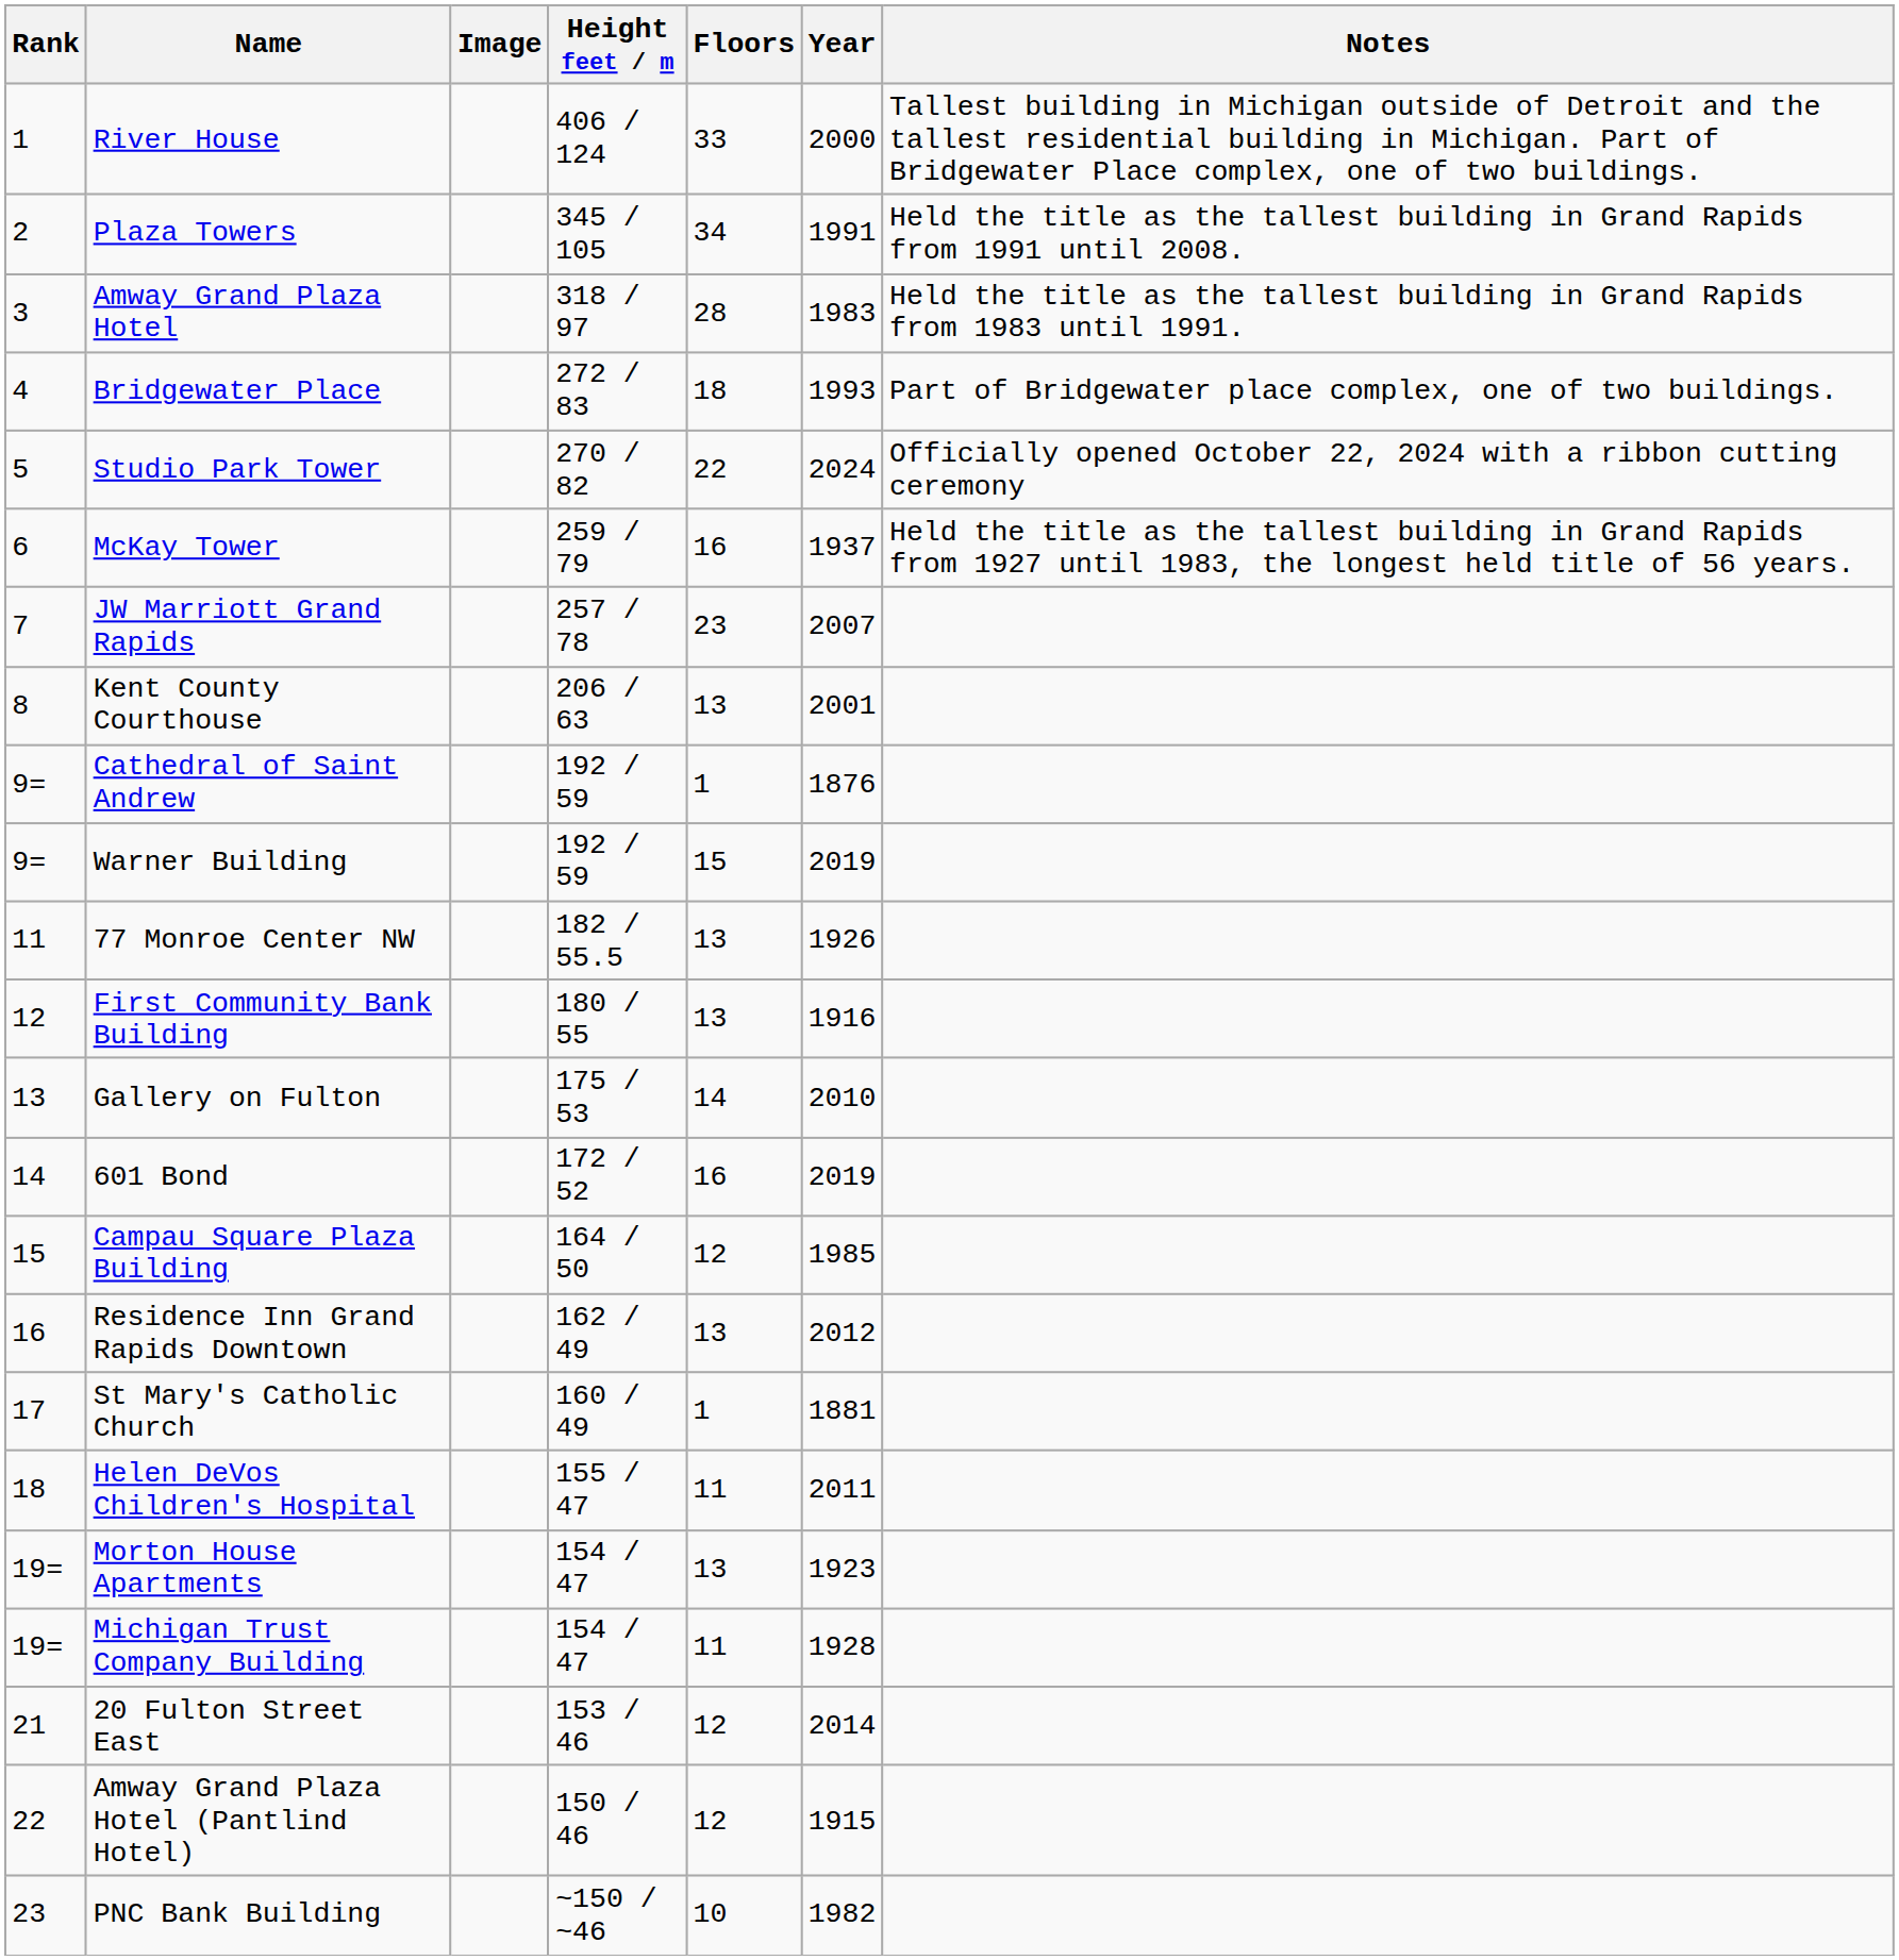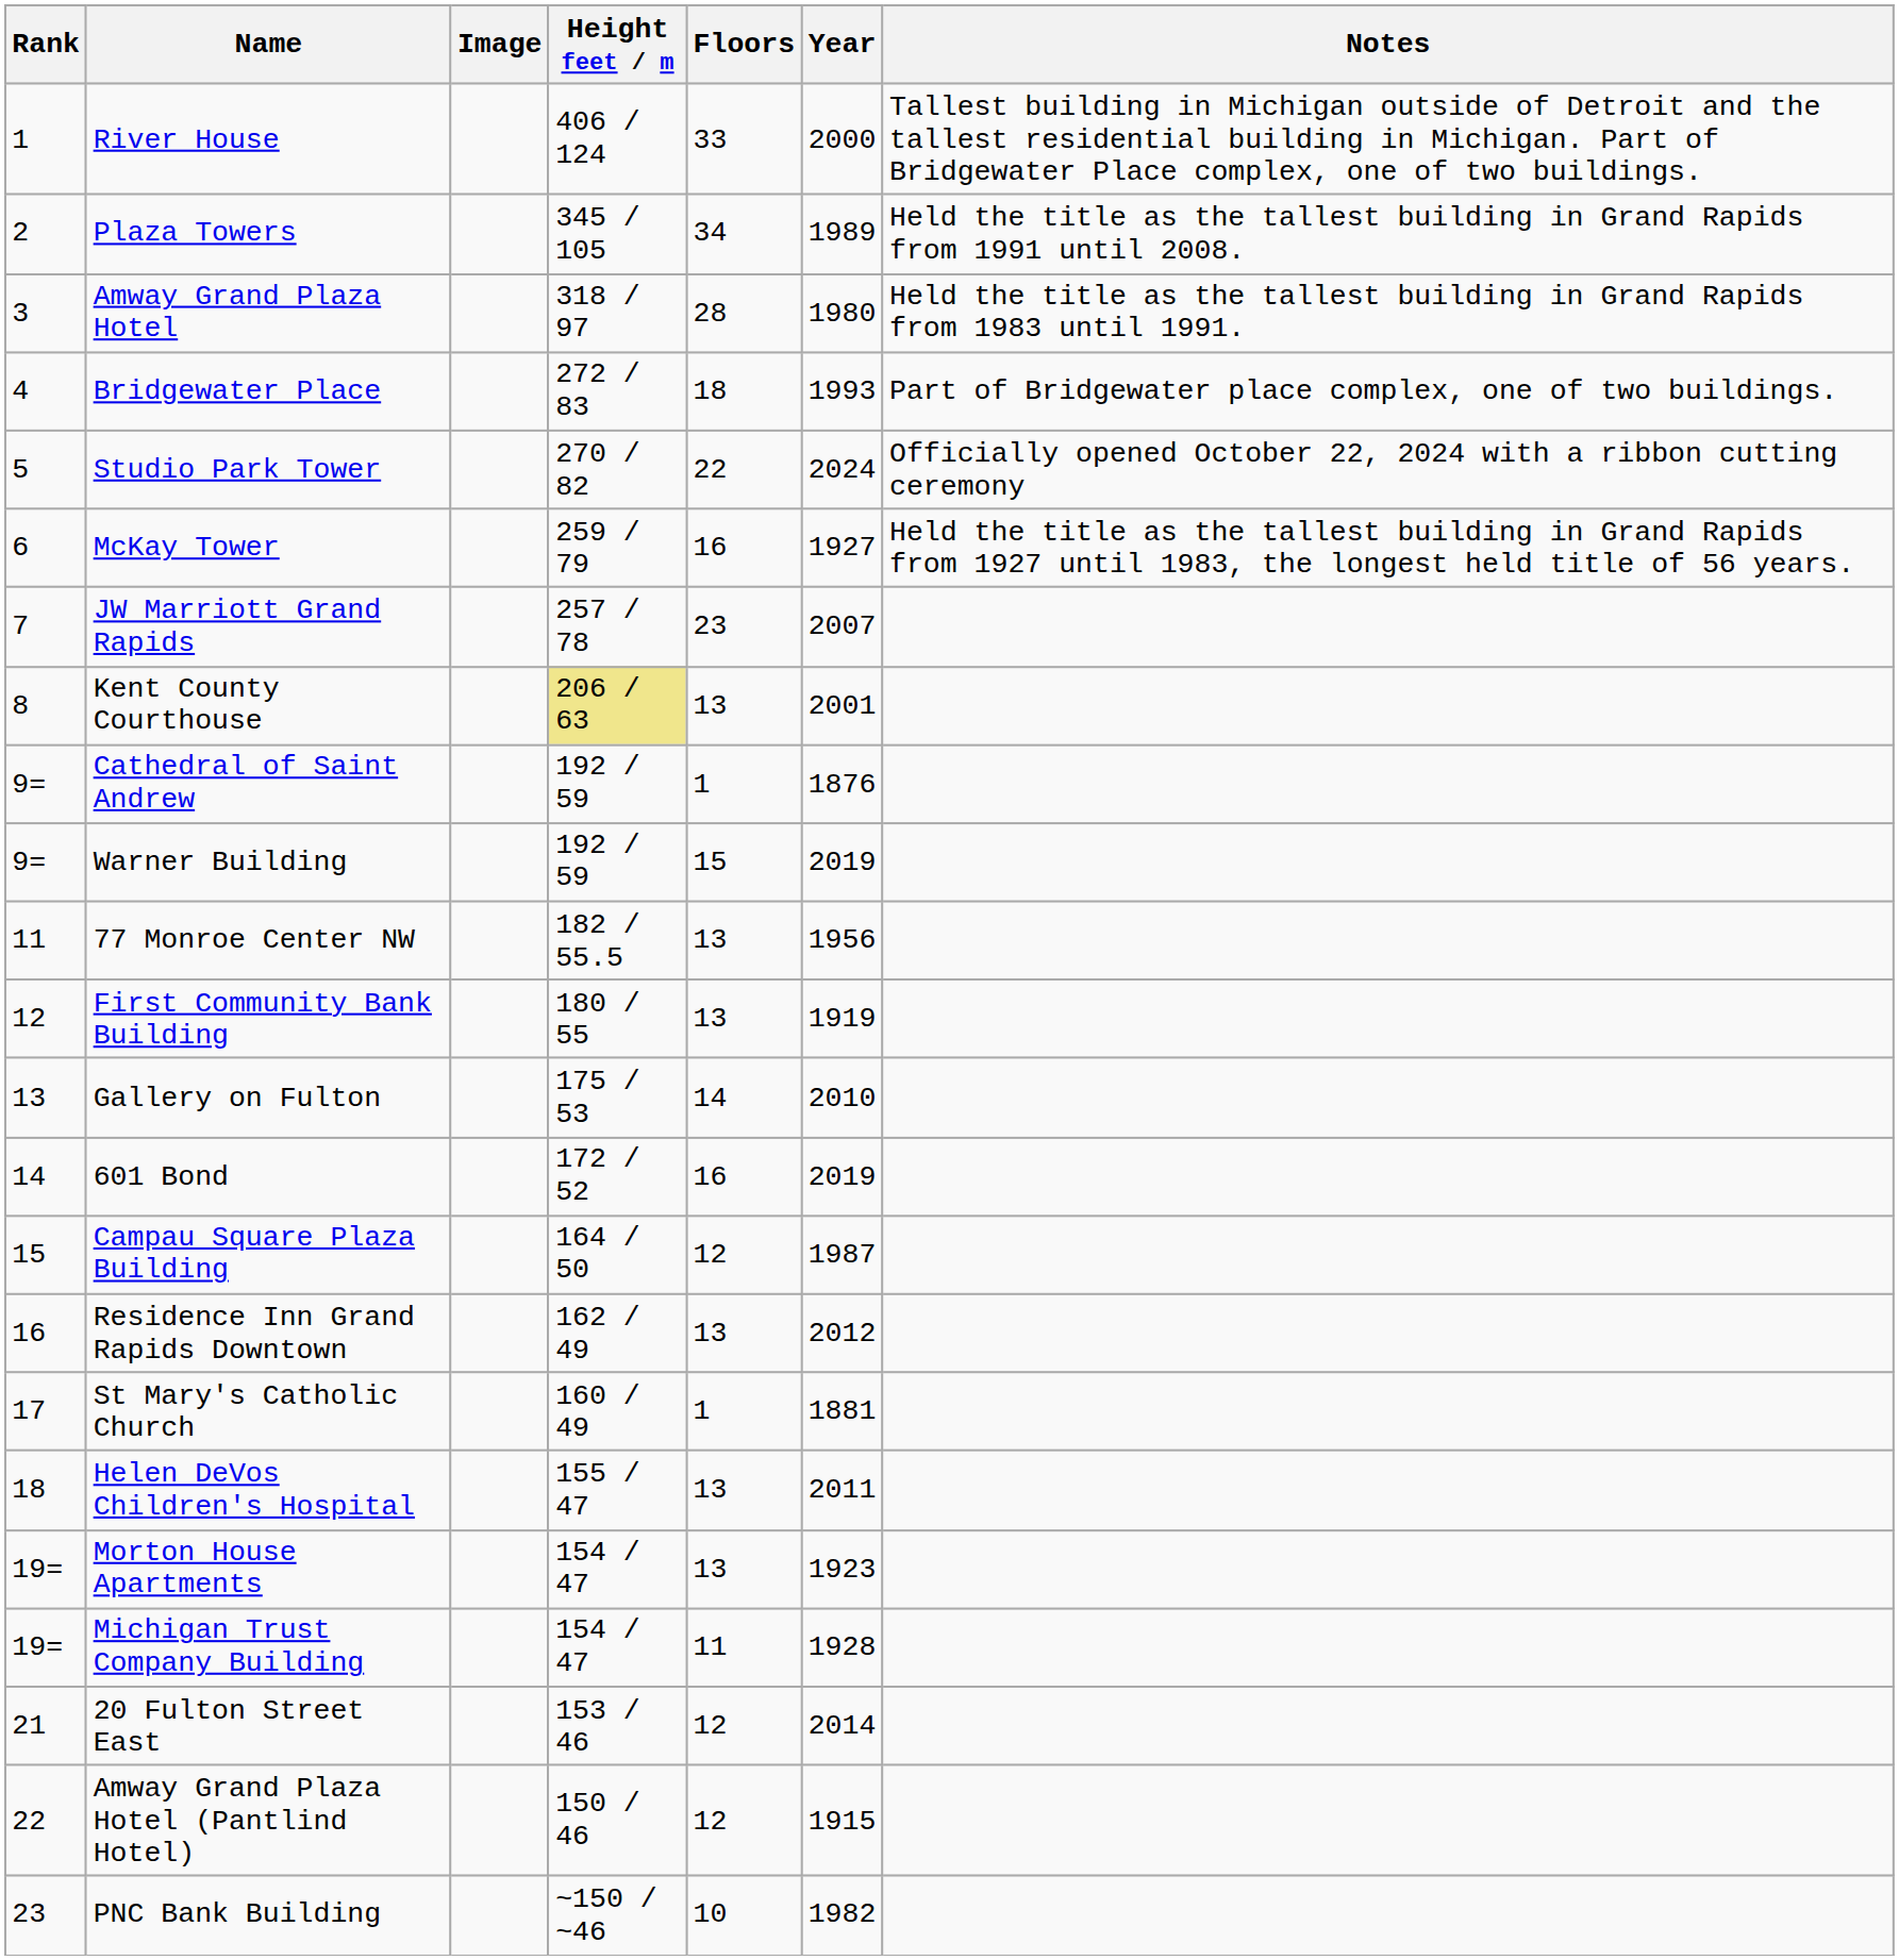 <table class="wikitable sortable">
 <tr>
 <th>Rank</th>
 <th>Name</th>
 <th>Image</th>
 <th>Height<br><small><a href='#'>feet</a> / <a href='#'>m</a></small></th>
 <th>Floors</th>
 <th>Year</th>
 <th class="unsortable">Notes</th>
 </tr>
 <tr>
 <td>1</td>
 <td><a href='#'>River House</a></td>
 <td></td>
 <td>406 / 124</td>
 <td>33</td>
 <td>2000</td>
 <td>Tallest building in Michigan outside of Detroit and the tallest residential building in Michigan. Part of Bridgewater Place complex, one of two buildings.</td>
 </tr>
 <tr>
 <td>2</td>
 <td><a href='#'>Plaza Towers</a></td>
 <td></td>
 <td>345 / 105</td>
 <td>34</td>
-<td>1991</td>
+<td>1989</td>
 <td>Held the title as the tallest building in Grand Rapids from 1991 until 2008.</td>
 </tr>
 <tr>
 <td>3</td>
 <td><a href='#'>Amway Grand Plaza Hotel</a></td>
 <td></td>
 <td>318 / 97</td>
 <td>28</td>
-<td>1983</td>
+<td>1980</td>
 <td>Held the title as the tallest building in Grand Rapids from 1983 until 1991.</td>
 </tr>
 <tr>
 <td>4</td>
 <td><a href='#'>Bridgewater Place</a></td>
 <td></td>
 <td>272 / 83</td>
 <td>18</td>
 <td>1993</td>
 <td>Part of Bridgewater place complex, one of two buildings.</td>
 </tr>
 <tr>
 <td>5</td>
 <td><a href='#'>Studio Park Tower</a></td>
 <td></td>
 <td>270 / 82</td>
 <td>22</td>
 <td>2024</td>
 <td>Officially opened October 22, 2024 with a ribbon cutting ceremony</td>
 </tr>
 <tr>
 <td>6</td>
 <td><a href='#'>McKay Tower</a></td>
 <td></td>
 <td>259 / 79</td>
 <td>16</td>
-<td>1937</td>
+<td>1927</td>
 <td>Held the title as the tallest building in Grand Rapids from 1927 until 1983, the longest held title of 56 years.</td>
 </tr>
 <tr>
 <td>7</td>
 <td><a href='#'>JW Marriott Grand Rapids</a></td>
 <td></td>
 <td>257 / 78</td>
 <td>23</td>
 <td>2007</td>
 <td></td>
 </tr>
 <tr>
 <td>8</td>
 <td>Kent County Courthouse</td>
 <td></td>
-<td>206 / 63</td>
+<td style="background: khaki;">206 / 63</td>
 <td>13</td>
 <td>2001</td>
 <td></td>
 </tr>
 <tr>
 <td>9=</td>
 <td><a href='#'>Cathedral of Saint Andrew</a></td>
 <td></td>
 <td>192 / 59</td>
 <td>1</td>
 <td>1876</td>
 <td></td>
 </tr>
 <tr>
 <td>9=</td>
 <td>Warner Building</td>
 <td></td>
 <td>192 / 59</td>
 <td>15</td>
 <td>2019</td>
 <td></td>
 </tr>
 <tr>
 <td>11</td>
 <td>77 Monroe Center NW</td>
 <td></td>
 <td>182 / 55.5</td>
 <td>13</td>
-<td>1926</td>
+<td>1956</td>
 <td></td>
 </tr>
 <tr>
 <td>12</td>
 <td><a href='#'>First Community Bank Building</a></td>
 <td></td>
 <td>180 / 55</td>
 <td>13</td>
-<td>1916</td>
+<td>1919</td>
 <td></td>
 </tr>
 <tr>
 <td>13</td>
 <td>Gallery on Fulton</td>
 <td></td>
 <td>175 / 53</td>
 <td>14</td>
 <td>2010</td>
 <td></td>
 </tr>
 <tr>
 <td>14</td>
 <td>601 Bond</td>
 <td></td>
 <td>172 / 52</td>
 <td>16</td>
 <td>2019</td>
 <td></td>
 </tr>
 <tr>
 <td>15</td>
 <td><a href='#'>Campau Square Plaza Building</a></td>
 <td></td>
 <td>164 / 50</td>
 <td>12</td>
-<td>1985</td>
+<td>1987</td>
 <td></td>
 </tr>
 <tr>
 <td>16</td>
 <td>Residence Inn Grand Rapids Downtown</td>
 <td></td>
 <td>162 / 49</td>
 <td>13</td>
 <td>2012</td>
 <td></td>
 </tr>
 <tr>
 <td>17</td>
 <td>St Mary's Catholic Church</td>
 <td></td>
 <td>160 / 49</td>
 <td>1</td>
 <td>1881</td>
 <td></td>
 </tr>
 <tr>
 <td>18</td>
 <td><a href='#'>Helen DeVos Children's Hospital</a></td>
 <td></td>
 <td>155 / 47</td>
-<td>11</td>
+<td>13</td>
 <td>2011</td>
 <td></td>
 </tr>
 <tr>
 <td>19=</td>
 <td><a href='#'>Morton House Apartments</a></td>
 <td></td>
 <td>154 / 47</td>
 <td>13</td>
 <td>1923</td>
 <td></td>
 </tr>
 <tr>
 <td>19=</td>
 <td><a href='#'>Michigan Trust Company Building</a></td>
 <td></td>
 <td>154 / 47</td>
 <td>11</td>
 <td>1928</td>
 <td></td>
 </tr>
 <tr>
 <td>21</td>
 <td>20 Fulton Street East</td>
 <td></td>
 <td>153 / 46</td>
 <td>12</td>
 <td>2014</td>
 <td></td>
 </tr>
 <tr>
 <td>22</td>
 <td>Amway Grand Plaza Hotel (Pantlind Hotel)</td>
 <td></td>
 <td>150 / 46</td>
 <td>12</td>
 <td>1915</td>
 <td></td>
 </tr>
 <tr>
 <td>23</td>
 <td>PNC Bank Building</td>
 <td></td>
 <td>~150 / ~46</td>
 <td>10</td>
 <td>1982</td>
 <td></td>
 </tr>
 </table>
